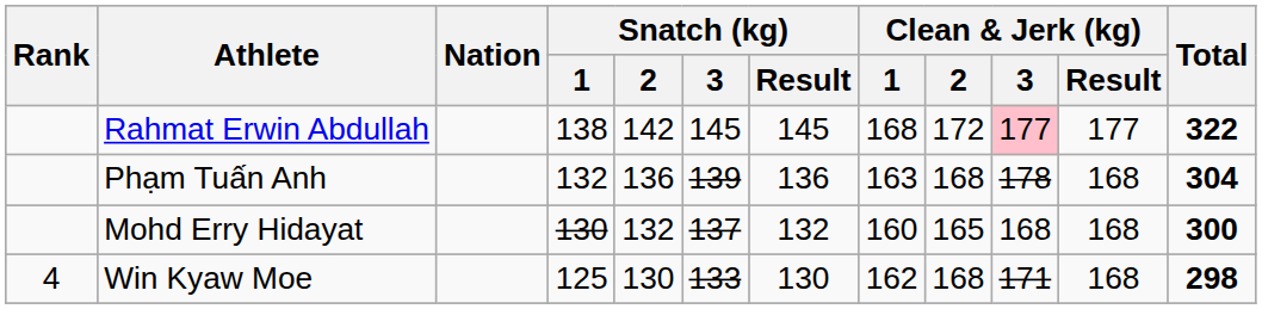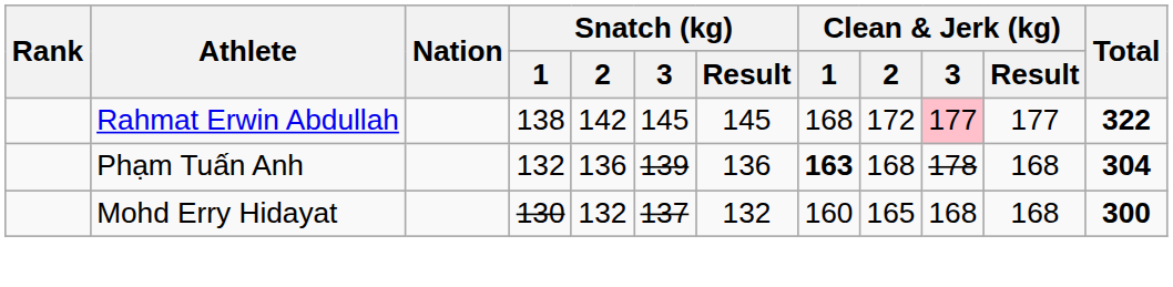 <table class="wikitable sortable" style="text-align:center;">
 <tr>
 <th rowspan=2>Rank</th>
 <th rowspan=2>Athlete</th>
 <th rowspan=2>Nation</th>
 <th colspan=4>Snatch (kg)</th>
 <th colspan=4>Clean & Jerk (kg)</th>
 <th rowspan=2>Total</th>
 </tr>
 <tr>
 <th>1</th>
 <th>2</th>
 <th>3</th>
 <th>Result</th>
 <th>1</th>
 <th>2</th>
 <th>3</th>
 <th>Result</th>
 </tr>
 <tr>
 <td></td>
 <td align=left><a href='#'>Rahmat Erwin Abdullah</a></td>
 <td align=left></td>
 <td>138</td>
 <td>142</td>
 <td>145</td>
 <td>145</td>
 <td>168</td>
 <td>172</td>
 <td style="background: pink;">177</td>
 <td>177</td>
 <td><strong>322</strong></td>
 </tr>
 <tr>
 <td></td>
 <td align=left>Phạm Tuấn Anh</td>
 <td align=left></td>
 <td>132</td>
 <td>136</td>
 <td><s>139</s></td>
 <td>136</td>
-<td>163</td>
+<td><strong>163</strong></td>
 <td>168</td>
 <td><s>178</s></td>
 <td>168</td>
 <td><strong>304</strong></td>
 </tr>
 <tr>
 <td></td>
 <td align=left>Mohd Erry Hidayat</td>
 <td align=left></td>
 <td><s>130</s></td>
 <td>132</td>
 <td><s>137</s></td>
 <td>132</td>
 <td>160</td>
 <td>165</td>
 <td>168</td>
 <td>168</td>
 <td><strong>300</strong></td>
 </tr>
-<tr>
-<td>4</td>
-<td align=left>Win Kyaw Moe</td>
-<td align=left></td>
-<td>125</td>
-<td>130</td>
-<td><s>133</s></td>
-<td>130</td>
-<td>162</td>
-<td>168</td>
-<td><s>171</s></td>
-<td>168</td>
-<td><strong>298</strong></td>
-</tr>
 </table>
